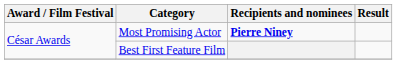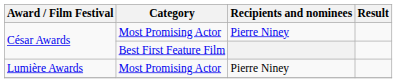 <table class="wikitable plainrowheaders sortable">
 <tr style="background:#ccc; text-align:center;">
 <th scope="col">Award / Film Festival</th>
 <th scope="col">Category</th>
 <th scope="col">Recipients and nominees</th>
 <th scope="col">Result</th>
 </tr>
 <tr>
 <td rowspan=2><a href='#'>César Awards</a></td>
 <td><a href='#'>Most Promising Actor</a></td>
-<td><strong><a href='#'>Pierre Niney</a></strong></td>
+<td><a href='#'>Pierre Niney</a></td>
 <td></td>
 </tr>
 <tr>
 <td><a href='#'>Best First Feature Film</a></td>
 <th></th>
 <td></td>
 </tr>
 <tr>
+<td><a href='#'>Lumière Awards</a></td>
+<td><a href='#'>Most Promising Actor</a></td>
+<td>Pierre Niney</td>
+<td></td>
+</tr>
+<tr>
 </tr>
 </table>
